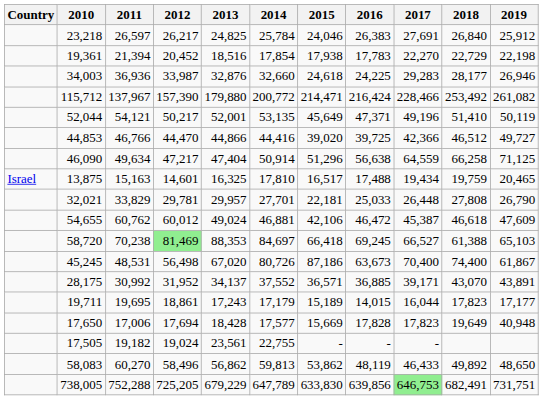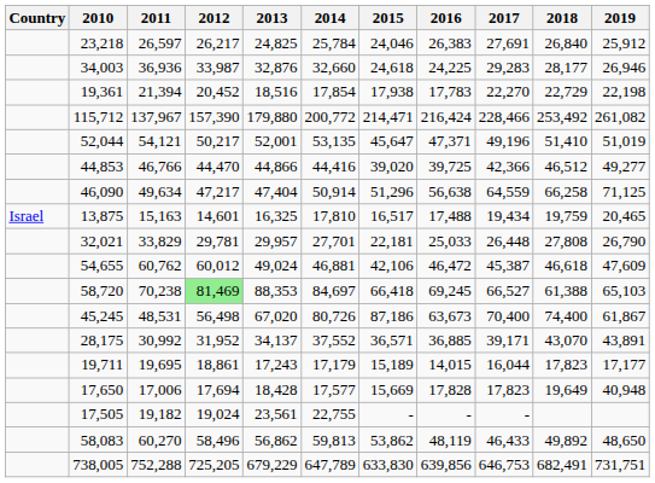 <table class="wikitable sortable static-row-numbers" style="text-align:right;">
 <tr class="static-row-header" style="text-align:center;vertical-align:bottom;">
 <th>Country</th>
 <th>2010</th>
 <th>2011</th>
 <th>2012</th>
 <th>2013</th>
 <th>2014</th>
 <th>2015</th>
 <th>2016</th>
 <th>2017</th>
 <th>2018</th>
 <th>2019</th>
 </tr>
 <tr>
 <td></td>
 <td>23,218</td>
 <td>26,597</td>
 <td>26,217</td>
 <td>24,825</td>
 <td>25,784</td>
 <td>24,046</td>
 <td>26,383</td>
 <td>27,691</td>
 <td>26,840</td>
 <td>25,912</td>
 </tr>
 <tr>
 <td></td>
+<td>34,003</td>
+<td>36,936</td>
+<td>33,987</td>
+<td>32,876</td>
+<td>32,660</td>
+<td>24,618</td>
+<td>24,225</td>
+<td>29,283</td>
+<td>28,177</td>
+<td>26,946</td>
+</tr>
+<tr>
+<td></td>
 <td>19,361</td>
 <td>21,394</td>
 <td>20,452</td>
 <td>18,516</td>
 <td>17,854</td>
 <td>17,938</td>
 <td>17,783</td>
 <td>22,270</td>
 <td>22,729</td>
 <td>22,198</td>
-</tr>
-<tr>
-<td></td>
-<td>34,003</td>
-<td>36,936</td>
-<td>33,987</td>
-<td>32,876</td>
-<td>32,660</td>
-<td>24,618</td>
-<td>24,225</td>
-<td>29,283</td>
-<td>28,177</td>
-<td>26,946</td>
 </tr>
 <tr>
 <td></td>
 <td>115,712</td>
 <td>137,967</td>
 <td>157,390</td>
 <td>179,880</td>
 <td>200,772</td>
 <td>214,471</td>
 <td>216,424</td>
 <td>228,466</td>
 <td>253,492</td>
 <td>261,082</td>
 </tr>
 <tr>
 <td></td>
 <td>52,044</td>
 <td>54,121</td>
 <td>50,217</td>
 <td>52,001</td>
 <td>53,135</td>
-<td>45,649</td>
+<td>45,647</td>
 <td>47,371</td>
 <td>49,196</td>
 <td>51,410</td>
-<td>50,119</td>
+<td>51,019</td>
 </tr>
 <tr>
 <td></td>
 <td>44,853</td>
 <td>46,766</td>
 <td>44,470</td>
 <td>44,866</td>
 <td>44,416</td>
 <td>39,020</td>
 <td>39,725</td>
 <td>42,366</td>
 <td>46,512</td>
-<td>49,727</td>
+<td>49,277</td>
 </tr>
 <tr>
 <td></td>
 <td>46,090</td>
 <td>49,634</td>
 <td>47,217</td>
 <td>47,404</td>
 <td>50,914</td>
 <td>51,296</td>
 <td>56,638</td>
 <td>64,559</td>
 <td>66,258</td>
 <td>71,125</td>
 </tr>
 <tr>
 <td align=left> <a href='#'>Israel</a></td>
 <td>13,875</td>
 <td>15,163</td>
 <td>14,601</td>
 <td>16,325</td>
 <td>17,810</td>
 <td>16,517</td>
 <td>17,488</td>
 <td>19,434</td>
 <td>19,759</td>
 <td>20,465</td>
 </tr>
 <tr>
 <td></td>
 <td>32,021</td>
 <td>33,829</td>
 <td>29,781</td>
 <td>29,957</td>
 <td>27,701</td>
 <td>22,181</td>
 <td>25,033</td>
 <td>26,448</td>
 <td>27,808</td>
 <td>26,790</td>
 </tr>
 <tr>
 <td></td>
 <td>54,655</td>
 <td>60,762</td>
 <td>60,012</td>
 <td>49,024</td>
 <td>46,881</td>
 <td>42,106</td>
 <td>46,472</td>
 <td>45,387</td>
 <td>46,618</td>
 <td>47,609</td>
 </tr>
 <tr>
 <td></td>
 <td>58,720</td>
 <td>70,238</td>
 <td style="background: lightgreen;">81,469</td>
 <td>88,353</td>
 <td>84,697</td>
 <td>66,418</td>
 <td>69,245</td>
 <td>66,527</td>
 <td>61,388</td>
 <td>65,103</td>
 </tr>
 <tr>
 <td></td>
 <td>45,245</td>
 <td>48,531</td>
 <td>56,498</td>
 <td>67,020</td>
 <td>80,726</td>
 <td>87,186</td>
 <td>63,673</td>
 <td>70,400</td>
 <td>74,400</td>
 <td>61,867</td>
 </tr>
 <tr>
 <td></td>
 <td>28,175</td>
 <td>30,992</td>
 <td>31,952</td>
 <td>34,137</td>
 <td>37,552</td>
 <td>36,571</td>
 <td>36,885</td>
 <td>39,171</td>
 <td>43,070</td>
 <td>43,891</td>
 </tr>
 <tr>
 <td></td>
 <td>19,711</td>
 <td>19,695</td>
 <td>18,861</td>
 <td>17,243</td>
 <td>17,179</td>
 <td>15,189</td>
 <td>14,015</td>
 <td>16,044</td>
 <td>17,823</td>
 <td>17,177</td>
 </tr>
 <tr>
 <td></td>
 <td>17,650</td>
 <td>17,006</td>
 <td>17,694</td>
 <td>18,428</td>
 <td>17,577</td>
 <td>15,669</td>
 <td>17,828</td>
 <td>17,823</td>
 <td>19,649</td>
 <td>40,948</td>
 </tr>
 <tr>
 <td></td>
 <td>17,505</td>
 <td>19,182</td>
 <td>19,024</td>
 <td>23,561</td>
 <td>22,755</td>
 <td>-</td>
 <td>-</td>
 <td>-</td>
 <td></td>
 <td></td>
 </tr>
 <tr>
 <td></td>
 <td>58,083</td>
 <td>60,270</td>
 <td>58,496</td>
 <td>56,862</td>
 <td>59,813</td>
 <td>53,862</td>
 <td>48,119</td>
 <td>46,433</td>
 <td>49,892</td>
 <td>48,650</td>
 </tr>
 <tr>
 <td></td>
 <td>738,005</td>
 <td>752,288</td>
 <td>725,205</td>
 <td>679,229</td>
 <td>647,789</td>
 <td>633,830</td>
 <td>639,856</td>
-<td style="background: lightgreen;">646,753</td>
+<td>646,753</td>
 <td>682,491</td>
 <td>731,751</td>
 </tr>
 </table>
